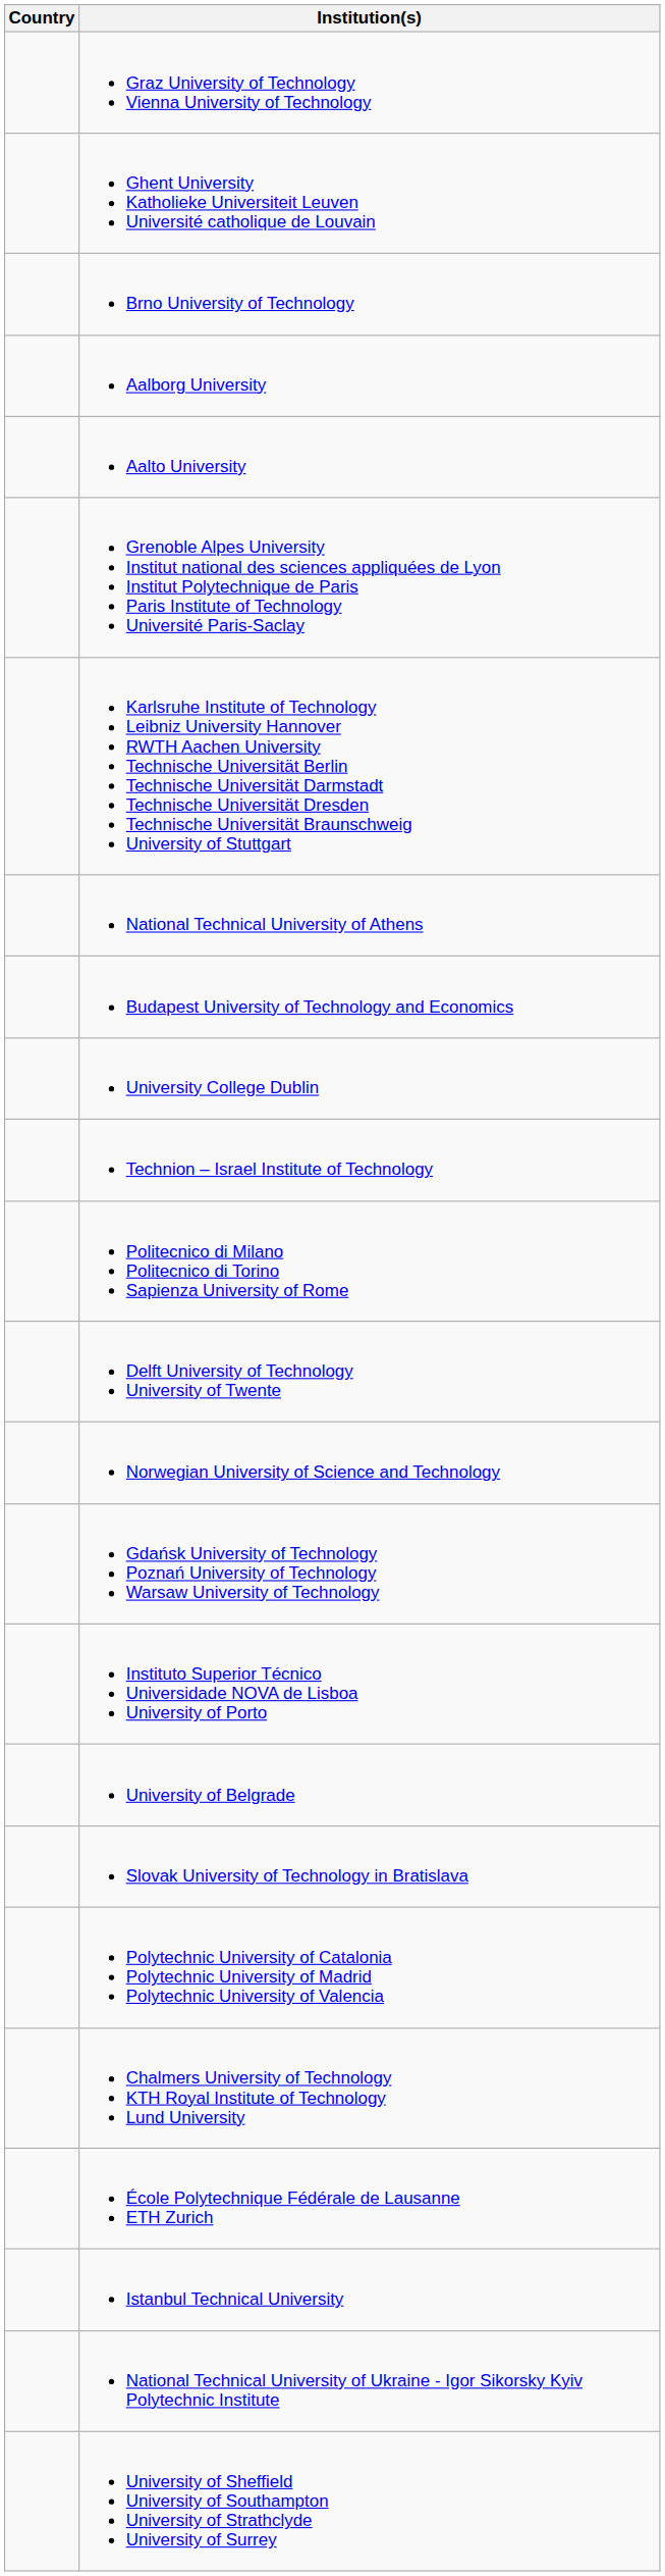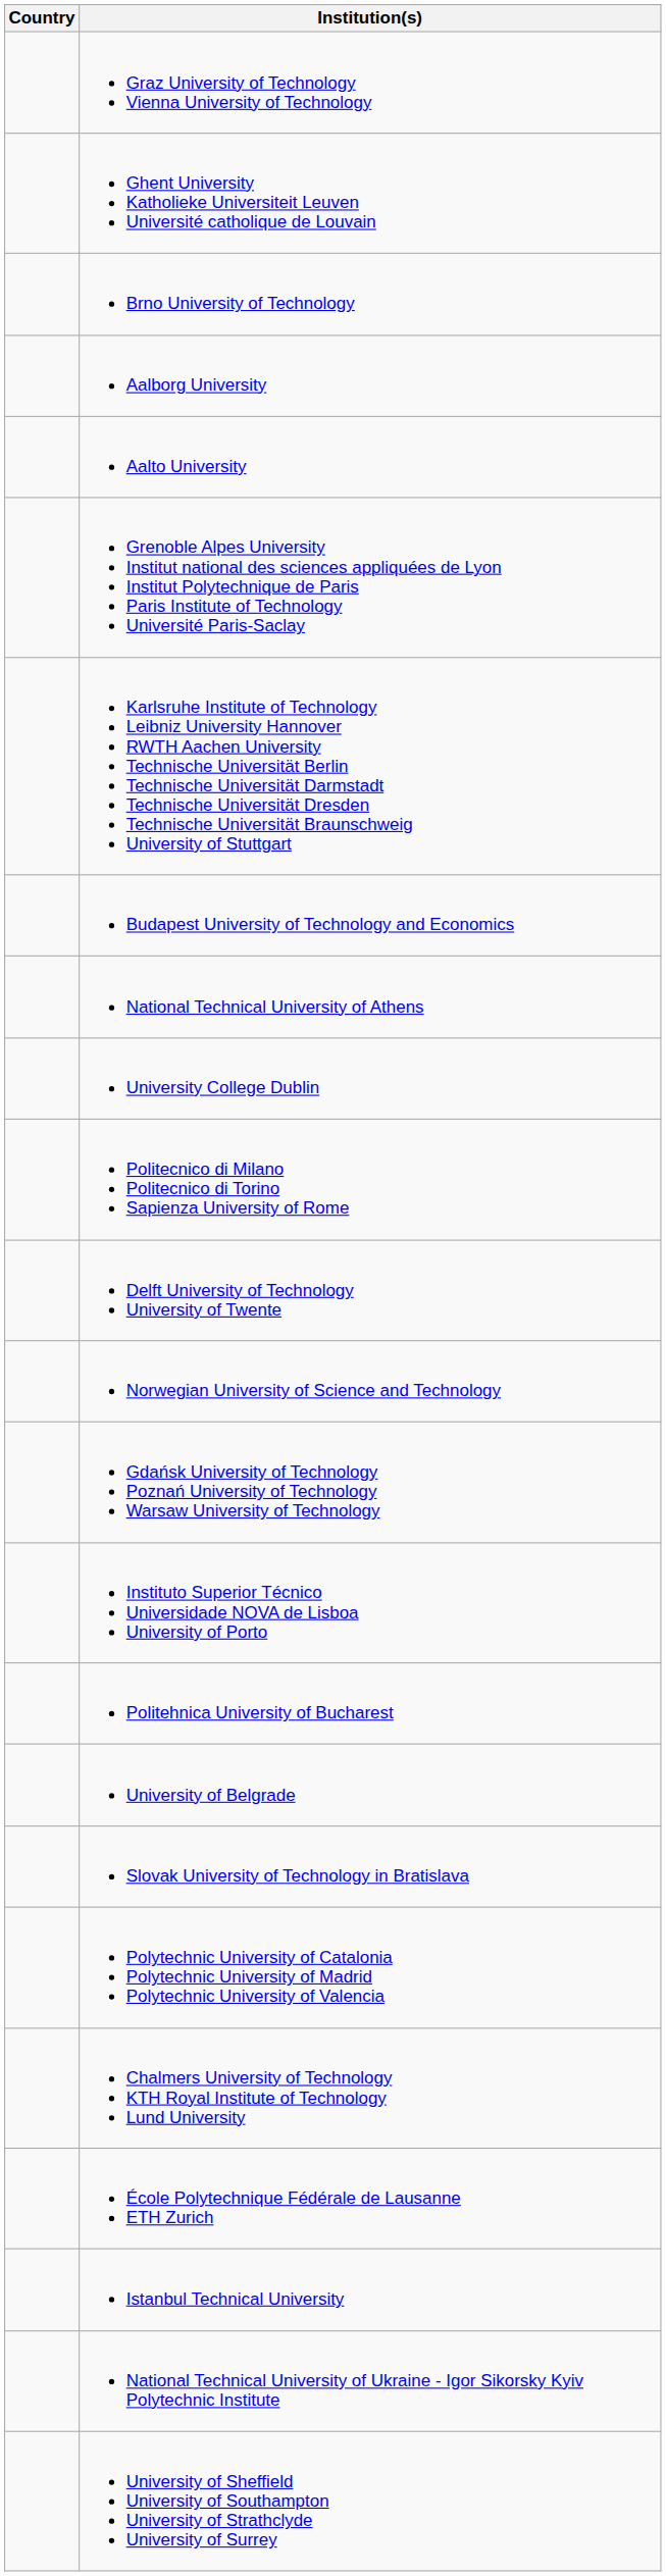 <table class="wikitable plainrowheaders">
 <tr>
 <th scope="col">Country</th>
 <th scope="col">Institution(s)</th>
 </tr>
 <tr>
 <td scope="row"></td>
 <td><br><ul><li><a href='#'>Graz University of Technology</a></li><li><a href='#'>Vienna University of Technology</a></li></ul></td>
 </tr>
 <tr>
 <td scope="row"></td>
 <td><br><ul><li><a href='#'>Ghent University</a></li><li><a href='#'>Katholieke Universiteit Leuven</a></li><li><a href='#'>Université catholique de Louvain</a></li></ul></td>
 </tr>
 <tr>
 <td scope="row"></td>
 <td><br><ul><li><a href='#'>Brno University of Technology</a></li></ul></td>
 </tr>
 <tr>
 <td scope="row"></td>
 <td><br><ul><li><a href='#'>Aalborg University</a></li></ul></td>
 </tr>
 <tr>
 <td scope="row"></td>
 <td><br><ul><li><a href='#'>Aalto University</a></li></ul></td>
 </tr>
 <tr>
 <td scope="row"></td>
 <td><br><ul><li><a href='#'>Grenoble Alpes University</a></li><li><a href='#'>Institut national des sciences appliquées de Lyon</a></li><li><a href='#'>Institut Polytechnique de Paris</a></li><li><a href='#'>Paris Institute of Technology</a></li><li><a href='#'>Université Paris-Saclay</a></li></ul></td>
 </tr>
 <tr>
 <td scope="row"></td>
 <td><br><ul><li><a href='#'>Karlsruhe Institute of Technology</a></li><li><a href='#'>Leibniz University Hannover</a></li><li><a href='#'>RWTH Aachen University</a></li><li><a href='#'>Technische Universität Berlin</a></li><li><a href='#'>Technische Universität Darmstadt</a></li><li><a href='#'>Technische Universität Dresden</a></li><li><a href='#'>Technische Universität Braunschweig</a></li><li><a href='#'>University of Stuttgart</a></li></ul></td>
 </tr>
 <tr>
+<td scope="row"></td>
+<td><br><ul><li><a href='#'>Budapest University of Technology and Economics</a></li></ul></td>
+</tr>
+<tr>
 <td></td>
 <td><br><ul><li><a href='#'>National Technical University of Athens</a></li></ul></td>
 </tr>
 <tr>
 <td scope="row"></td>
-<td><br><ul><li><a href='#'>Budapest University of Technology and Economics</a></li></ul></td>
-</tr>
-<tr>
-<td scope="row"></td>
 <td><br><ul><li><a href='#'>University College Dublin</a></li></ul></td>
-</tr>
-<tr>
-<td scope="row"></td>
-<td><br><ul><li><a href='#'>Technion – Israel Institute of Technology</a></li></ul></td>
 </tr>
 <tr>
 <td scope="row"></td>
 <td><br><ul><li><a href='#'>Politecnico di Milano</a></li><li><a href='#'>Politecnico di Torino</a></li><li><a href='#'>Sapienza University of Rome</a></li></ul></td>
 </tr>
 <tr>
 <td scope="row"></td>
 <td><br><ul><li><a href='#'>Delft University of Technology</a></li><li><a href='#'>University of Twente</a></li></ul></td>
 </tr>
 <tr>
 <td scope="row"></td>
 <td><br><ul><li><a href='#'>Norwegian University of Science and Technology</a></li></ul></td>
 </tr>
 <tr>
 <td scope="row"></td>
 <td><br><ul><li><a href='#'>Gdańsk University of Technology</a></li><li><a href='#'>Poznań University of Technology</a></li><li><a href='#'>Warsaw University of Technology</a></li></ul></td>
 </tr>
 <tr>
 <td scope="row"></td>
 <td><br><ul><li><a href='#'>Instituto Superior Técnico</a></li><li><a href='#'>Universidade NOVA de Lisboa</a></li><li><a href='#'>University of Porto</a></li></ul></td>
+</tr>
+<tr>
+<td scope="row"></td>
+<td><br><ul><li><a href='#'>Politehnica University of Bucharest</a></li></ul></td>
 </tr>
 <tr>
 <td scope="row"></td>
 <td><br><ul><li><a href='#'>University of Belgrade</a></li></ul></td>
 </tr>
 <tr>
 <td></td>
 <td><br><ul><li><a href='#'>Slovak University of Technology in Bratislava</a></li></ul></td>
 </tr>
 <tr>
 <td scope="row"></td>
 <td><br><ul><li><a href='#'>Polytechnic University of Catalonia</a></li><li><a href='#'>Polytechnic University of Madrid</a></li><li><a href='#'>Polytechnic University of Valencia</a></li></ul></td>
 </tr>
 <tr>
 <td scope="row"></td>
 <td><br><ul><li><a href='#'>Chalmers University of Technology</a></li><li><a href='#'>KTH Royal Institute of Technology</a></li><li><a href='#'>Lund University</a></li></ul></td>
 </tr>
 <tr>
 <td scope="row"></td>
 <td><br><ul><li><a href='#'>École Polytechnique Fédérale de Lausanne</a></li><li><a href='#'>ETH Zurich</a></li></ul></td>
 </tr>
 <tr>
 <td scope="row"></td>
 <td><br><ul><li><a href='#'>Istanbul Technical University</a></li></ul></td>
 </tr>
 <tr>
 <td></td>
 <td><br><ul><li><a href='#'>National Technical University of Ukraine - Igor Sikorsky Kyiv Polytechnic Institute</a></li></ul></td>
 </tr>
 <tr>
 <td scope="row"></td>
 <td><br><ul><li><a href='#'>University of Sheffield</a></li><li><a href='#'>University of Southampton</a></li><li><a href='#'>University of Strathclyde</a></li><li><a href='#'>University of Surrey</a></li></ul></td>
 </tr>
 </table>
